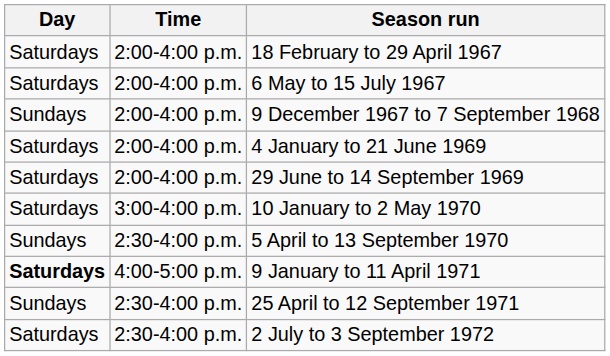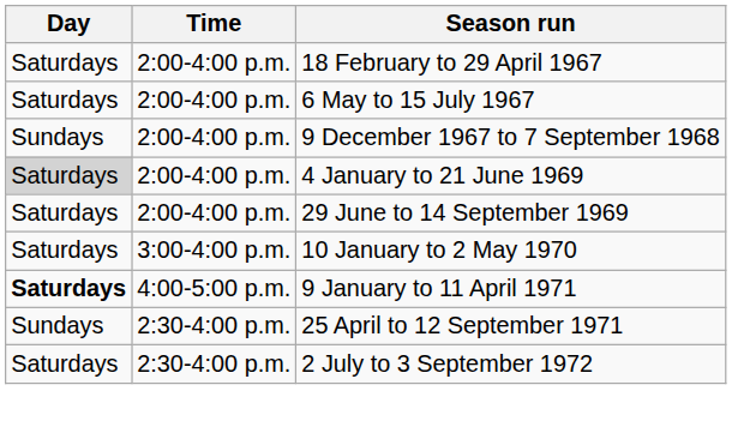 <table class="wikitable">
 <tr>
 <th>Day</th>
 <th>Time</th>
 <th>Season run</th>
 </tr>
 <tr>
 <td>Saturdays</td>
 <td>2:00-4:00 p.m.</td>
 <td>18 February to 29 April 1967</td>
 </tr>
 <tr>
 <td>Saturdays</td>
 <td>2:00-4:00 p.m.</td>
 <td>6 May to 15 July 1967</td>
 </tr>
 <tr>
 <td>Sundays</td>
 <td>2:00-4:00 p.m.</td>
 <td>9 December 1967 to 7 September 1968</td>
 </tr>
 <tr>
-<td>Saturdays</td>
+<td style="background: lightgrey;">Saturdays</td>
 <td>2:00-4:00 p.m.</td>
 <td>4 January to 21 June 1969</td>
 </tr>
 <tr>
 <td>Saturdays</td>
 <td>2:00-4:00 p.m.</td>
 <td>29 June to 14 September 1969</td>
 </tr>
 <tr>
 <td>Saturdays</td>
 <td>3:00-4:00 p.m.</td>
 <td>10 January to 2 May 1970</td>
-</tr>
-<tr>
-<td>Sundays</td>
-<td>2:30-4:00 p.m.</td>
-<td>5 April to 13 September 1970</td>
 </tr>
 <tr>
 <td><strong>Saturdays</strong></td>
 <td>4:00-5:00 p.m.</td>
 <td>9 January to 11 April 1971</td>
 </tr>
 <tr>
 <td>Sundays</td>
 <td>2:30-4:00 p.m.</td>
 <td>25 April to 12 September 1971</td>
 </tr>
 <tr>
 <td>Saturdays</td>
 <td>2:30-4:00 p.m.</td>
 <td>2 July to 3 September 1972</td>
 </tr>
 </table>
